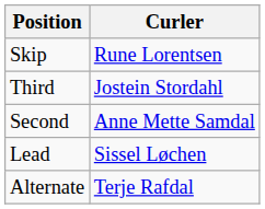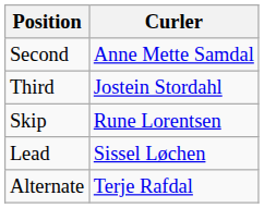 <table class="wikitable sortable" style="font-size:95%;">
 <tr>
 <th>Position</th>
 <th>Curler</th>
 </tr>
 <tr>
-<td>Skip</td>
-<td><a href='#'>Rune Lorentsen</a></td>
+<td>Second</td>
+<td><a href='#'>Anne Mette Samdal</a></td>
 </tr>
 <tr>
 <td>Third</td>
 <td><a href='#'>Jostein Stordahl</a></td>
 </tr>
 <tr>
-<td>Second</td>
-<td><a href='#'>Anne Mette Samdal</a></td>
+<td>Skip</td>
+<td><a href='#'>Rune Lorentsen</a></td>
 </tr>
 <tr>
 <td>Lead</td>
 <td><a href='#'>Sissel Løchen</a></td>
 </tr>
 <tr>
 <td>Alternate</td>
 <td><a href='#'>Terje Rafdal</a></td>
 </tr>
 </table>
